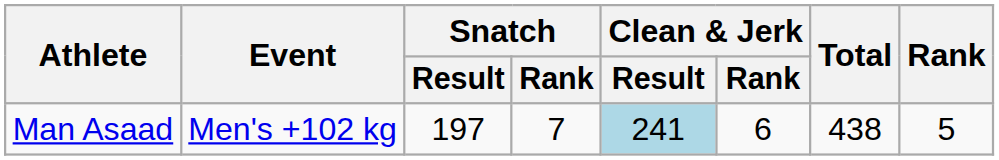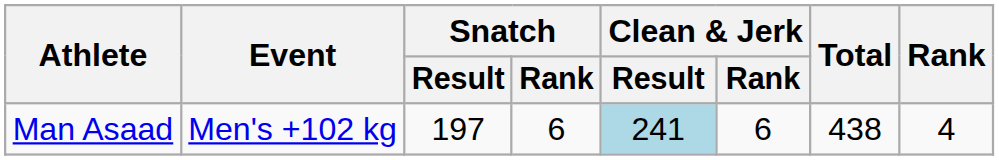 <table class="wikitable" style="font-size:90%">
 <tr>
 <th rowspan="2">Athlete</th>
 <th rowspan="2">Event</th>
 <th colspan="2">Snatch</th>
 <th colspan="2">Clean & Jerk</th>
 <th rowspan="2">Total</th>
 <th rowspan="2">Rank</th>
 </tr>
 <tr style="font-size:95%">
 <th>Result</th>
 <th>Rank</th>
 <th>Result</th>
 <th>Rank</th>
 </tr>
 <tr align=center>
 <td align=left><a href='#'>Man Asaad</a></td>
 <td align=left><a href='#'>Men's +102 kg</a></td>
 <td>197</td>
-<td>7</td>
+<td>6</td>
 <td style="background: lightblue;">241</td>
 <td>6</td>
 <td>438</td>
-<td>5</td>
+<td>4</td>
 </tr>
 </table>
